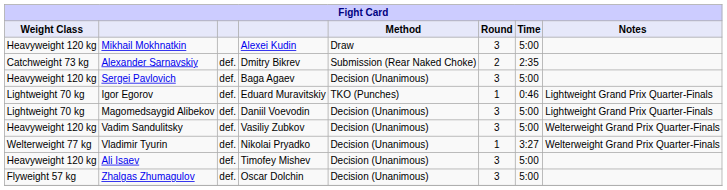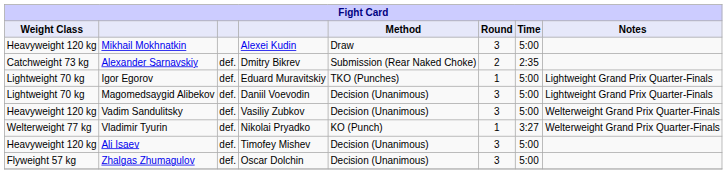 <table class="wikitable" style="font-size: 80%;">
 <tr>
 <th colspan="8" style="background-color: #ccf; color: #000080; text-align: center;"><strong>Fight Card</strong></th>
 </tr>
 <tr>
 <th colspan="1" style="background-color: #E6E8FA; color: #000000; text-align: center;">Weight Class</th>
 <th colspan="1" style="background-color: #E6E8FA; color: #000000; text-align: center;"></th>
 <th colspan="1" style="background-color: #E6E8FA; color: #000000; text-align: center;"></th>
 <th colspan="1" style="background-color: #E6E8FA; color: #000000; text-align: center;"></th>
 <th colspan="1" style="background-color: #E6E8FA; color: #000000; text-align: center;">Method</th>
 <th colspan="1" style="background-color: #E6E8FA; color: #000000; text-align: center;">Round</th>
 <th colspan="1" style="background-color: #E6E8FA; color: #000000; text-align: center;">Time</th>
 <th colspan="1" style="background-color: #E6E8FA; color: #000000; text-align: center;">Notes</th>
 </tr>
 <tr>
 <td>Heavyweight 120 kg</td>
 <td> <a href='#'>Mikhail Mokhnatkin</a></td>
 <td></td>
 <td> <a href='#'>Alexei Kudin</a></td>
 <td>Draw</td>
 <td align=center>3</td>
 <td align=center>5:00</td>
 <td></td>
 </tr>
 <tr>
 <td>Catchweight 73 kg</td>
 <td> <a href='#'>Alexander Sarnavskiy</a></td>
 <td>def.</td>
 <td> Dmitry Bikrev</td>
 <td>Submission (Rear Naked Choke)</td>
 <td align=center>2</td>
 <td align=center>2:35</td>
 <td></td>
 </tr>
 <tr>
-<td>Heavyweight 120 kg</td>
-<td> <a href='#'>Sergei Pavlovich</a></td>
-<td>def.</td>
-<td> Baga Agaev</td>
-<td>Decision (Unanimous)</td>
-<td align=center>3</td>
-<td align=center>5:00</td>
-<td></td>
-</tr>
-<tr>
 <td>Lightweight 70 kg</td>
 <td> Igor Egorov</td>
 <td>def.</td>
 <td> Eduard Muravitskiy</td>
 <td>TKO (Punches)</td>
 <td align=center>1</td>
-<td align=center>0:46</td>
+<td align=center>5:00</td>
 <td>Lightweight Grand Prix Quarter-Finals</td>
 </tr>
 <tr>
 <td>Lightweight 70 kg</td>
 <td> Magomedsaygid Alibekov</td>
 <td>def.</td>
 <td> Daniil Voevodin</td>
 <td>Decision (Unanimous)</td>
 <td align=center>3</td>
 <td align=center>5:00</td>
 <td>Lightweight Grand Prix Quarter-Finals</td>
 </tr>
 <tr>
 <td>Heavyweight 120 kg</td>
 <td> Vadim Sandulitsky</td>
 <td>def.</td>
 <td> Vasiliy Zubkov</td>
 <td>Decision (Unanimous)</td>
 <td align=center>3</td>
 <td align=center>5:00</td>
 <td>Welterweight Grand Prix Quarter-Finals</td>
 </tr>
 <tr>
 <td>Welterweight 77 kg</td>
 <td> Vladimir Tyurin</td>
 <td>def.</td>
 <td> Nikolai Pryadko</td>
-<td>Decision (Unanimous)</td>
+<td>KO (Punch)</td>
 <td align=center>1</td>
 <td align=center>3:27</td>
 <td>Welterweight Grand Prix Quarter-Finals</td>
 </tr>
 <tr>
 <td>Heavyweight 120 kg</td>
 <td> <a href='#'>Ali Isaev</a></td>
 <td>def.</td>
 <td> Timofey Mishev</td>
 <td>Decision (Unanimous)</td>
 <td align=center>3</td>
 <td align=center>5:00</td>
 <td></td>
 </tr>
 <tr>
 <td>Flyweight 57 kg</td>
 <td> <a href='#'>Zhalgas Zhumagulov</a></td>
 <td>def.</td>
 <td> Oscar Dolchin</td>
 <td>Decision (Unanimous)</td>
 <td align=center>3</td>
 <td align=center>5:00</td>
 <td></td>
 </tr>
 <tr>
 </tr>
 </table>
